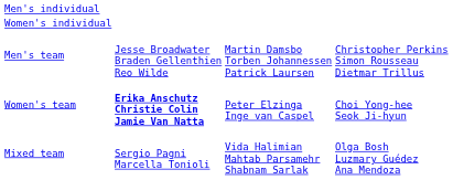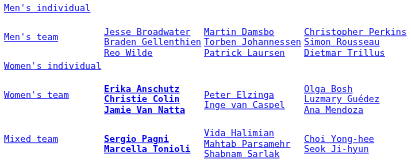 <table>
 <tr>
 <td><a href='#'>Men's individual</a></td>
-<td></td>
-<td></td>
-<td></td>
-</tr>
-<tr>
-<td><a href='#'>Women's individual</a></td>
 <td></td>
 <td></td>
 <td></td>
 </tr>
 <tr>
 <td><a href='#'>Men's team</a></td>
 <td> <br> <a href='#'>Jesse Broadwater</a> <br> <a href='#'>Braden Gellenthien</a> <br> <a href='#'>Reo Wilde</a></td>
 <td> <br> <a href='#'>Martin Damsbo</a> <br> <a href='#'>Torben Johannessen</a> <br> <a href='#'>Patrick Laursen</a></td>
 <td> <br> <a href='#'>Christopher Perkins</a> <br> <a href='#'>Simon Rousseau</a> <br> <a href='#'>Dietmar Trillus</a></td>
 </tr>
 <tr>
+<td><a href='#'>Women's individual</a></td>
+<td></td>
+<td></td>
+<td></td>
+</tr>
+<tr>
 <td><a href='#'>Women's team</a></td>
 <td><strong> <br> <a href='#'>Erika Anschutz</a> <br> <a href='#'>Christie Colin</a> <br> <a href='#'>Jamie Van Natta</a></strong></td>
 <td> <br> <a href='#'>Peter Elzinga</a> <br> <a href='#'>Inge van Caspel</a></td>
-<td> <br> <a href='#'>Choi Yong-hee</a> <br> <a href='#'>Seok Ji-hyun</a></td>
+<td> <br> <a href='#'>Olga Bosh</a> <br> <a href='#'>Luzmary Guédez</a> <br> <a href='#'>Ana Mendoza</a></td>
 </tr>
 <tr>
 <td><a href='#'>Mixed team</a></td>
-<td> <br> <a href='#'>Sergio Pagni</a> <br> <a href='#'>Marcella Tonioli</a></td>
+<td><strong> <br> <a href='#'>Sergio Pagni</a> <br> <a href='#'>Marcella Tonioli</a></strong></td>
 <td> <br> <a href='#'>Vida Halimian</a> <br> <a href='#'>Mahtab Parsamehr</a> <br> <a href='#'>Shabnam Sarlak</a></td>
-<td> <br> <a href='#'>Olga Bosh</a> <br> <a href='#'>Luzmary Guédez</a> <br> <a href='#'>Ana Mendoza</a></td>
+<td> <br> <a href='#'>Choi Yong-hee</a> <br> <a href='#'>Seok Ji-hyun</a></td>
 </tr>
 <tr>
 </tr>
 </table>
